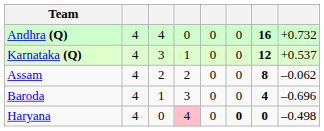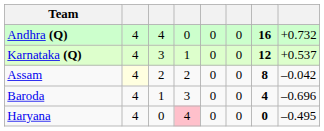 <table class="wikitable" style="text-align:center">
 <tr>
 <th style="width:140px;">Team</th>
 <th style="width:25px;"></th>
 <th style="width:25px;"></th>
 <th style="width:25px;"></th>
 <th style="width:25px;"></th>
 <th style="width:25px;"></th>
 <th style="width:25px;"></th>
 <th style="width:40px;"></th>
 </tr>
 <tr style="background:#cfc;">
 <td style="text-align:left"><a href='#'>Andhra</a> <strong>(Q)</strong></td>
 <td>4</td>
 <td>4</td>
 <td>0</td>
 <td>0</td>
 <td>0</td>
 <td><strong>16</strong></td>
 <td>+0.732</td>
 </tr>
 <tr style="background:#dfc;">
 <td style="text-align:left"><a href='#'>Karnataka</a> <strong>(Q)</strong></td>
 <td>4</td>
 <td>3</td>
 <td>1</td>
 <td>0</td>
 <td>0</td>
 <td><strong>12</strong></td>
 <td>+0.537</td>
 </tr>
 <tr>
 <td style="text-align:left"><a href='#'>Assam</a></td>
-<td>4</td>
+<td style="background: lightyellow;">4</td>
 <td>2</td>
 <td>2</td>
 <td>0</td>
 <td>0</td>
 <td><strong>8</strong></td>
-<td>–0.062</td>
+<td>–0.042</td>
 </tr>
 <tr>
 <td style="text-align:left"><a href='#'>Baroda</a></td>
 <td>4</td>
 <td>1</td>
 <td>3</td>
 <td>0</td>
 <td>0</td>
 <td><strong>4</strong></td>
 <td>–0.696</td>
 </tr>
 <tr>
 <td style="text-align:left"><a href='#'>Haryana</a></td>
 <td>4</td>
 <td>0</td>
 <td style="background: pink;">4</td>
 <td>0</td>
+<td>0</td>
 <td><strong>0</strong></td>
-<td><strong>0</strong></td>
-<td>–0.498</td>
+<td>–0.495</td>
 </tr>
 </table>
